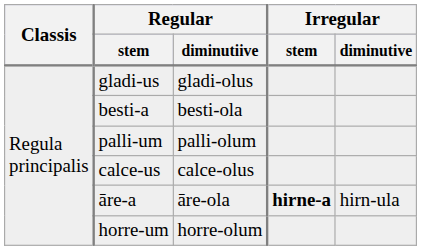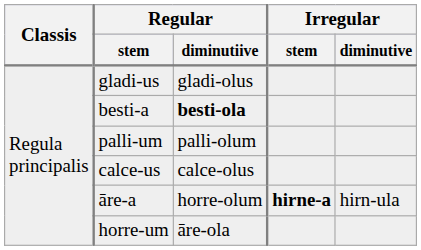 <table class="wikitable">
 <tr style="background:#ccccff;">
 <th rowspan=2 style="border-right:2px solid grey;">Classis</th>
 <th colspan=2>Regular</th>
 <th colspan=2 style="border-left:2px solid grey;">Irregular</th>
 </tr>
 <tr style="background:#ccccff;">
 <th><small>stem</small></th>
 <th><small>diminutiive</small></th>
 <th style="border-left:2px solid grey;"><small>stem</small></th>
 <th><small>diminutive</small></th>
 </tr>
 <tr style="background:#efefef; border-top:2px solid grey;">
 <td rowspan=6 style="border-right:2px solid grey;">Regula <br> principalis</td>
 <td>gladi-us</td>
 <td>gladi-olus</td>
 <td style="border-left:2px solid grey;"></td>
 <td></td>
 </tr>
 <tr style="background:#efefef;">
 <td>besti-a</td>
-<td>besti-ola</td>
+<td><strong>besti-ola</strong></td>
 <td style="border-left:2px solid grey;"></td>
 <td></td>
 </tr>
 <tr style="background:#efefef;">
 <td>palli-um</td>
 <td>palli-olum</td>
 <td style="border-left:2px solid grey;"></td>
 <td></td>
 </tr>
 <tr style="background:#efefef;">
 <td>calce-us</td>
 <td>calce-olus</td>
 <td style="border-left:2px solid grey;"></td>
 <td></td>
 </tr>
 <tr style="background:#efefef;">
 <td>āre-a</td>
-<td>āre-ola</td>
+<td>horre-olum</td>
 <td style="border-left:2px solid grey;"><strong>hirne-a</strong></td>
 <td>hirn-ula</td>
 </tr>
 <tr style="background:#efefef;">
 <td>horre-um</td>
-<td>horre-olum</td>
+<td>āre-ola</td>
 <td style="border-left:2px solid grey;"></td>
 <td></td>
 </tr>
 </table>
